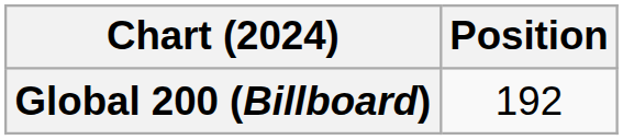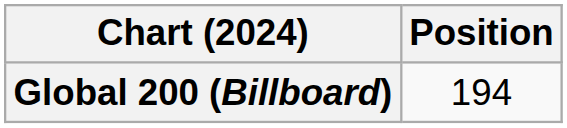 <table class="wikitable plainrowheaders" style="text-align:center">
 <tr>
 <th scope="col">Chart (2024)</th>
 <th scope="col">Position</th>
 </tr>
 <tr>
 <th scope="row">Global 200 (<em>Billboard</em>)</th>
-<td>192</td>
+<td>194</td>
 </tr>
 </table>
